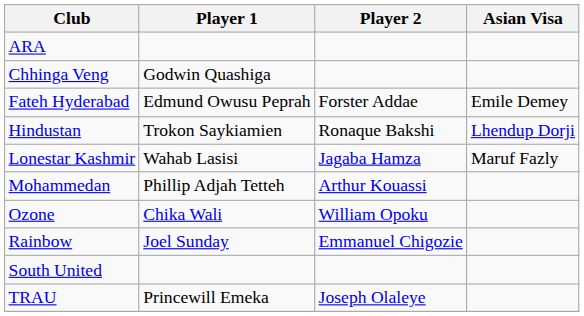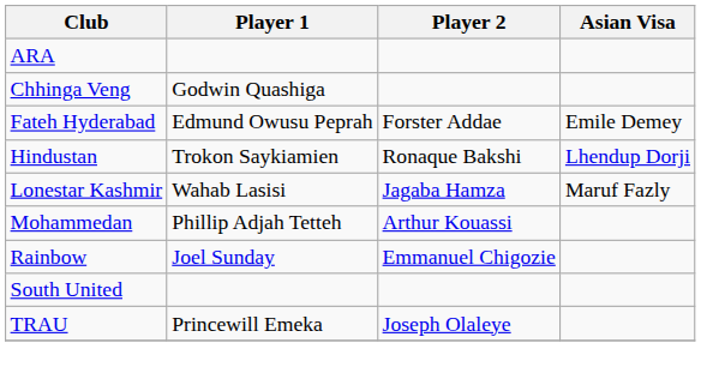 <table class="sortable wikitable" style="text-align: left; font-size:100%">
 <tr>
 <th style="text-align:center;">Club</th>
 <th style="text-align:center;">Player 1</th>
 <th style="text-align:center;">Player 2</th>
 <th style="text-align:center;">Asian Visa</th>
 </tr>
 <tr>
 <td><a href='#'>ARA</a></td>
 <td></td>
 <td></td>
 <td></td>
 </tr>
 <tr>
 <td><a href='#'>Chhinga Veng</a></td>
 <td> Godwin Quashiga</td>
 <td></td>
 <td></td>
 </tr>
 <tr>
 <td><a href='#'>Fateh Hyderabad</a></td>
 <td> Edmund Owusu Peprah</td>
 <td> Forster Addae</td>
 <td> Emile Demey</td>
 </tr>
 <tr>
 <td><a href='#'>Hindustan</a></td>
 <td> Trokon Saykiamien</td>
 <td> Ronaque Bakshi</td>
 <td> <a href='#'>Lhendup Dorji</a></td>
 </tr>
 <tr>
 <td><a href='#'>Lonestar Kashmir</a></td>
 <td> Wahab Lasisi</td>
 <td> <a href='#'>Jagaba Hamza</a></td>
 <td> Maruf Fazly</td>
 </tr>
 <tr>
 <td><a href='#'>Mohammedan</a></td>
 <td> Phillip Adjah Tetteh</td>
 <td> <a href='#'>Arthur Kouassi</a></td>
 <td></td>
 </tr>
 <tr>
-<td><a href='#'>Ozone</a></td>
-<td> <a href='#'>Chika Wali</a></td>
-<td> <a href='#'>William Opoku</a></td>
-<td></td>
-</tr>
-<tr>
 <td><a href='#'>Rainbow</a></td>
 <td> <a href='#'>Joel Sunday</a></td>
 <td> <a href='#'>Emmanuel Chigozie</a></td>
 <td></td>
 </tr>
 <tr>
 <td><a href='#'>South United</a></td>
 <td></td>
 <td></td>
 <td></td>
 </tr>
 <tr>
 <td><a href='#'>TRAU</a></td>
 <td> Princewill Emeka</td>
 <td> <a href='#'>Joseph Olaleye</a></td>
 <td></td>
 </tr>
 <tr>
 </tr>
 </table>
